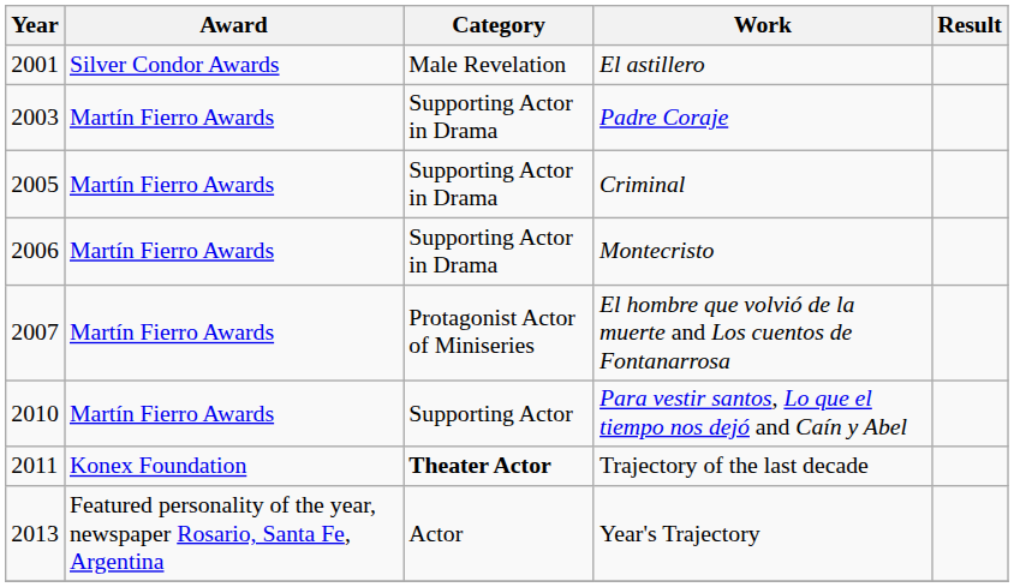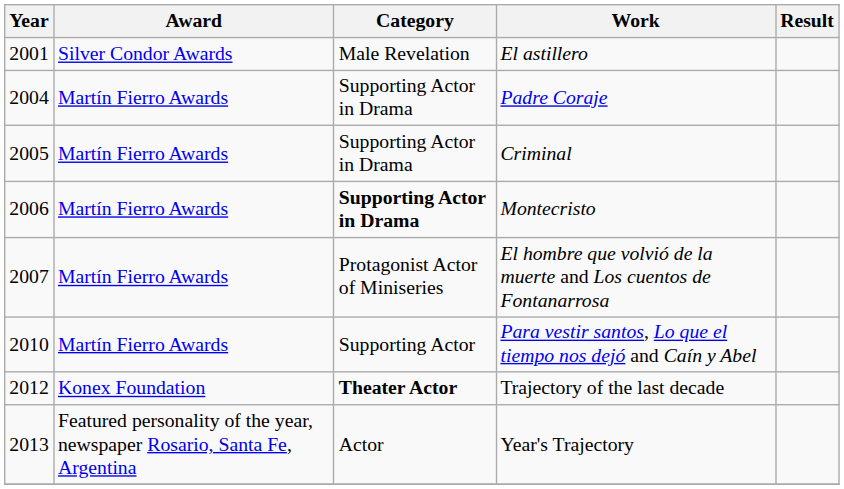 <table class="wikitable" style="font-size: 90%;">
 <tr>
 <th>Year</th>
 <th>Award</th>
 <th>Category</th>
 <th>Work</th>
 <th>Result</th>
 </tr>
 <tr>
 <td>2001</td>
 <td><a href='#'>Silver Condor Awards</a></td>
 <td>Male Revelation</td>
 <td><em>El astillero</em></td>
 <td></td>
 </tr>
 <tr>
-<td>2003</td>
+<td>2004</td>
 <td><a href='#'>Martín Fierro Awards</a></td>
 <td>Supporting Actor in Drama</td>
 <td><em><a href='#'>Padre Coraje</a></em></td>
 <td></td>
 </tr>
 <tr>
 <td>2005</td>
 <td><a href='#'>Martín Fierro Awards</a></td>
 <td>Supporting Actor in Drama</td>
 <td><em>Criminal</em></td>
 <td></td>
 </tr>
 <tr>
 <td>2006</td>
 <td><a href='#'>Martín Fierro Awards</a></td>
-<td>Supporting Actor in Drama</td>
+<td><strong>Supporting Actor in Drama</strong></td>
 <td><em>Montecristo</em></td>
 <td></td>
 </tr>
 <tr>
 <td>2007</td>
 <td><a href='#'>Martín Fierro Awards</a></td>
 <td>Protagonist Actor of Miniseries</td>
 <td><em>El hombre que volvió de la muerte</em> and <em>Los cuentos de Fontanarrosa</em></td>
 <td></td>
 </tr>
 <tr>
 <td>2010</td>
 <td><a href='#'>Martín Fierro Awards</a></td>
 <td>Supporting Actor</td>
 <td><em><a href='#'>Para vestir santos</a></em>, <em><a href='#'>Lo que el tiempo nos dejó</a></em> and <em>Caín y Abel</em></td>
 <td></td>
 </tr>
 <tr>
-<td>2011</td>
+<td>2012</td>
 <td><a href='#'>Konex Foundation</a></td>
 <td><strong>Theater Actor</strong></td>
 <td>Trajectory of the last decade</td>
 <td></td>
 </tr>
 <tr>
 <td>2013</td>
 <td>Featured personality of the year, newspaper <a href='#'>Rosario, Santa Fe</a>, <a href='#'>Argentina</a></td>
 <td>Actor</td>
 <td>Year's Trajectory</td>
 <td></td>
 </tr>
 <tr>
 </tr>
 </table>
